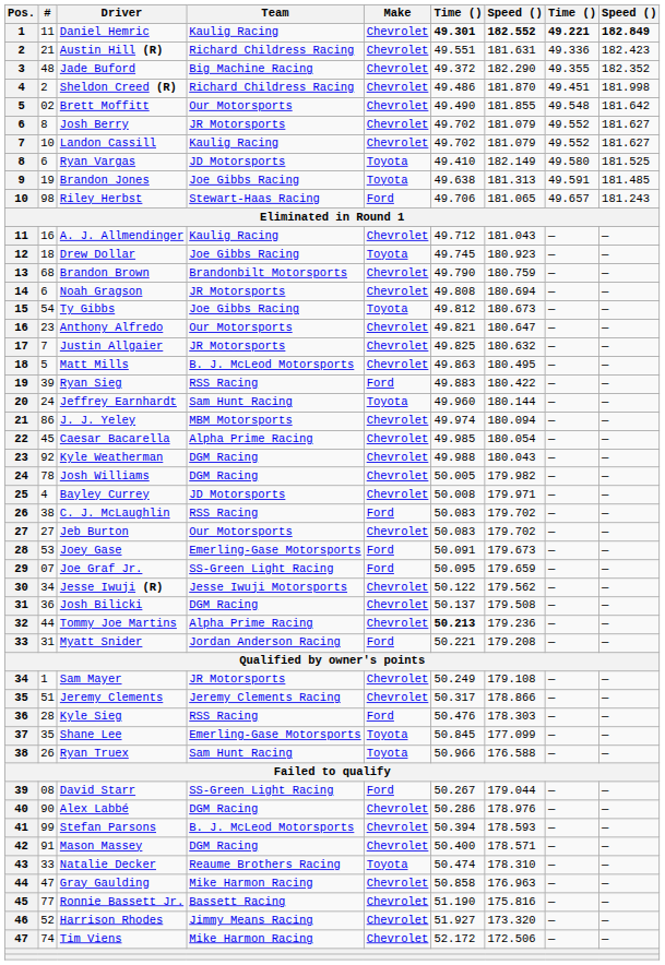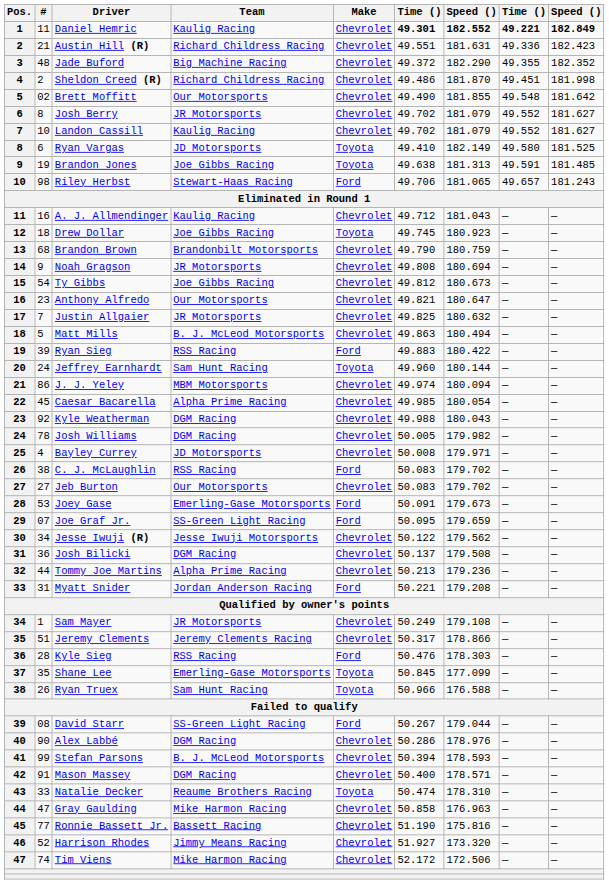 <table class="wikitable" style="font-size:95%">
 <tr>
 <th>Pos.</th>
 <th>#</th>
 <th>Driver</th>
 <th>Team</th>
 <th>Make</th>
 <th>Time ()</th>
 <th>Speed ()</th>
 <th>Time ()</th>
 <th>Speed ()</th>
 </tr>
 <tr>
 <th>1</th>
 <td>11</td>
 <td><a href='#'>Daniel Hemric</a></td>
 <td><a href='#'>Kaulig Racing</a></td>
 <td><a href='#'>Chevrolet</a></td>
 <td><strong>49.301</strong></td>
 <td><strong>182.552</strong></td>
 <td><strong>49.221</strong></td>
 <td><strong>182.849</strong></td>
 </tr>
 <tr>
 <th>2</th>
 <td>21</td>
 <td><a href='#'>Austin Hill</a> <strong>(R)</strong></td>
 <td><a href='#'>Richard Childress Racing</a></td>
 <td><a href='#'>Chevrolet</a></td>
 <td>49.551</td>
 <td>181.631</td>
 <td>49.336</td>
 <td>182.423</td>
 </tr>
 <tr>
 <th>3</th>
 <td>48</td>
 <td><a href='#'>Jade Buford</a></td>
 <td><a href='#'>Big Machine Racing</a></td>
 <td><a href='#'>Chevrolet</a></td>
 <td>49.372</td>
 <td>182.290</td>
 <td>49.355</td>
 <td>182.352</td>
 </tr>
 <tr>
 <th>4</th>
 <td>2</td>
 <td><a href='#'>Sheldon Creed</a> <strong>(R)</strong></td>
 <td><a href='#'>Richard Childress Racing</a></td>
 <td><a href='#'>Chevrolet</a></td>
 <td>49.486</td>
 <td>181.870</td>
 <td>49.451</td>
 <td>181.998</td>
 </tr>
 <tr>
 <th>5</th>
 <td>02</td>
 <td><a href='#'>Brett Moffitt</a></td>
 <td><a href='#'>Our Motorsports</a></td>
 <td><a href='#'>Chevrolet</a></td>
 <td>49.490</td>
 <td>181.855</td>
 <td>49.548</td>
 <td>181.642</td>
 </tr>
 <tr>
 <th>6</th>
 <td>8</td>
 <td><a href='#'>Josh Berry</a></td>
 <td><a href='#'>JR Motorsports</a></td>
 <td><a href='#'>Chevrolet</a></td>
 <td>49.702</td>
 <td>181.079</td>
 <td>49.552</td>
 <td>181.627</td>
 </tr>
 <tr>
 <th>7</th>
 <td>10</td>
 <td><a href='#'>Landon Cassill</a></td>
 <td><a href='#'>Kaulig Racing</a></td>
 <td><a href='#'>Chevrolet</a></td>
 <td>49.702</td>
 <td>181.079</td>
 <td>49.552</td>
 <td>181.627</td>
 </tr>
 <tr>
 <th>8</th>
 <td>6</td>
 <td><a href='#'>Ryan Vargas</a></td>
 <td><a href='#'>JD Motorsports</a></td>
 <td><a href='#'>Toyota</a></td>
 <td>49.410</td>
 <td>182.149</td>
 <td>49.580</td>
 <td>181.525</td>
 </tr>
 <tr>
 <th>9</th>
 <td>19</td>
 <td><a href='#'>Brandon Jones</a></td>
 <td><a href='#'>Joe Gibbs Racing</a></td>
 <td><a href='#'>Toyota</a></td>
 <td>49.638</td>
 <td>181.313</td>
 <td>49.591</td>
 <td>181.485</td>
 </tr>
 <tr>
 <th>10</th>
 <td>98</td>
 <td><a href='#'>Riley Herbst</a></td>
 <td><a href='#'>Stewart-Haas Racing</a></td>
 <td><a href='#'>Ford</a></td>
 <td>49.706</td>
 <td>181.065</td>
 <td>49.657</td>
 <td>181.243</td>
 </tr>
 <tr>
 <th colspan="9">Eliminated in Round 1</th>
 </tr>
 <tr>
 <th>11</th>
 <td>16</td>
 <td><a href='#'>A. J. Allmendinger</a></td>
 <td><a href='#'>Kaulig Racing</a></td>
 <td><a href='#'>Chevrolet</a></td>
 <td>49.712</td>
 <td>181.043</td>
 <td>—</td>
 <td>—</td>
 </tr>
 <tr>
 <th>12</th>
 <td>18</td>
 <td><a href='#'>Drew Dollar</a></td>
 <td><a href='#'>Joe Gibbs Racing</a></td>
 <td><a href='#'>Toyota</a></td>
 <td>49.745</td>
 <td>180.923</td>
 <td>—</td>
 <td>—</td>
 </tr>
 <tr>
 <th>13</th>
 <td>68</td>
 <td><a href='#'>Brandon Brown</a></td>
 <td><a href='#'>Brandonbilt Motorsports</a></td>
 <td><a href='#'>Chevrolet</a></td>
 <td>49.790</td>
 <td>180.759</td>
 <td>—</td>
 <td>—</td>
 </tr>
 <tr>
 <th>14</th>
-<td>6</td>
+<td>9</td>
 <td><a href='#'>Noah Gragson</a></td>
 <td><a href='#'>JR Motorsports</a></td>
 <td><a href='#'>Chevrolet</a></td>
 <td>49.808</td>
 <td>180.694</td>
 <td>—</td>
 <td>—</td>
 </tr>
 <tr>
 <th>15</th>
 <td>54</td>
 <td><a href='#'>Ty Gibbs</a></td>
 <td><a href='#'>Joe Gibbs Racing</a></td>
-<td><a href='#'>Toyota</a></td>
+<td><a href='#'>Chevrolet</a></td>
 <td>49.812</td>
 <td>180.673</td>
 <td>—</td>
 <td>—</td>
 </tr>
 <tr>
 <th>16</th>
 <td>23</td>
 <td><a href='#'>Anthony Alfredo</a></td>
 <td><a href='#'>Our Motorsports</a></td>
 <td><a href='#'>Chevrolet</a></td>
 <td>49.821</td>
 <td>180.647</td>
 <td>—</td>
 <td>—</td>
 </tr>
 <tr>
 <th>17</th>
 <td>7</td>
 <td><a href='#'>Justin Allgaier</a></td>
 <td><a href='#'>JR Motorsports</a></td>
 <td><a href='#'>Chevrolet</a></td>
 <td>49.825</td>
 <td>180.632</td>
 <td>—</td>
 <td>—</td>
 </tr>
 <tr>
 <th>18</th>
 <td>5</td>
 <td><a href='#'>Matt Mills</a></td>
 <td><a href='#'>B. J. McLeod Motorsports</a></td>
 <td><a href='#'>Chevrolet</a></td>
 <td>49.863</td>
-<td>180.495</td>
+<td>180.494</td>
 <td>—</td>
 <td>—</td>
 </tr>
 <tr>
 <th>19</th>
 <td>39</td>
 <td><a href='#'>Ryan Sieg</a></td>
 <td><a href='#'>RSS Racing</a></td>
 <td><a href='#'>Ford</a></td>
 <td>49.883</td>
 <td>180.422</td>
 <td>—</td>
 <td>—</td>
 </tr>
 <tr>
 <th>20</th>
 <td>24</td>
 <td><a href='#'>Jeffrey Earnhardt</a></td>
 <td><a href='#'>Sam Hunt Racing</a></td>
 <td><a href='#'>Toyota</a></td>
 <td>49.960</td>
 <td>180.144</td>
 <td>—</td>
 <td>—</td>
 </tr>
 <tr>
 <th>21</th>
 <td>86</td>
 <td><a href='#'>J. J. Yeley</a></td>
 <td><a href='#'>MBM Motorsports</a></td>
 <td><a href='#'>Chevrolet</a></td>
 <td>49.974</td>
 <td>180.094</td>
 <td>—</td>
 <td>—</td>
 </tr>
 <tr>
 <th>22</th>
 <td>45</td>
 <td><a href='#'>Caesar Bacarella</a></td>
 <td><a href='#'>Alpha Prime Racing</a></td>
 <td><a href='#'>Chevrolet</a></td>
 <td>49.985</td>
 <td>180.054</td>
 <td>—</td>
 <td>—</td>
 </tr>
 <tr>
 <th>23</th>
 <td>92</td>
 <td><a href='#'>Kyle Weatherman</a></td>
 <td><a href='#'>DGM Racing</a></td>
 <td><a href='#'>Chevrolet</a></td>
 <td>49.988</td>
 <td>180.043</td>
 <td>—</td>
 <td>—</td>
 </tr>
 <tr>
 <th>24</th>
 <td>78</td>
 <td><a href='#'>Josh Williams</a></td>
 <td><a href='#'>DGM Racing</a></td>
 <td><a href='#'>Chevrolet</a></td>
 <td>50.005</td>
 <td>179.982</td>
 <td>—</td>
 <td>—</td>
 </tr>
 <tr>
 <th>25</th>
 <td>4</td>
 <td><a href='#'>Bayley Currey</a></td>
 <td><a href='#'>JD Motorsports</a></td>
 <td><a href='#'>Chevrolet</a></td>
 <td>50.008</td>
 <td>179.971</td>
 <td>—</td>
 <td>—</td>
 </tr>
 <tr>
 <th>26</th>
 <td>38</td>
 <td><a href='#'>C. J. McLaughlin</a></td>
 <td><a href='#'>RSS Racing</a></td>
 <td><a href='#'>Ford</a></td>
 <td>50.083</td>
 <td>179.702</td>
 <td>—</td>
 <td>—</td>
 </tr>
 <tr>
 <th>27</th>
 <td>27</td>
 <td><a href='#'>Jeb Burton</a></td>
 <td><a href='#'>Our Motorsports</a></td>
 <td><a href='#'>Chevrolet</a></td>
 <td>50.083</td>
 <td>179.702</td>
 <td>—</td>
 <td>—</td>
 </tr>
 <tr>
 <th>28</th>
 <td>53</td>
 <td><a href='#'>Joey Gase</a></td>
 <td><a href='#'>Emerling-Gase Motorsports</a></td>
 <td><a href='#'>Ford</a></td>
 <td>50.091</td>
 <td>179.673</td>
 <td>—</td>
 <td>—</td>
 </tr>
 <tr>
 <th>29</th>
 <td>07</td>
 <td><a href='#'>Joe Graf Jr.</a></td>
 <td><a href='#'>SS-Green Light Racing</a></td>
 <td><a href='#'>Ford</a></td>
 <td>50.095</td>
 <td>179.659</td>
 <td>—</td>
 <td>—</td>
 </tr>
 <tr>
 <th>30</th>
 <td>34</td>
 <td><a href='#'>Jesse Iwuji</a> <strong>(R)</strong></td>
 <td><a href='#'>Jesse Iwuji Motorsports</a></td>
 <td><a href='#'>Chevrolet</a></td>
 <td>50.122</td>
 <td>179.562</td>
 <td>—</td>
 <td>—</td>
 </tr>
 <tr>
 <th>31</th>
 <td>36</td>
 <td><a href='#'>Josh Bilicki</a></td>
 <td><a href='#'>DGM Racing</a></td>
 <td><a href='#'>Chevrolet</a></td>
 <td>50.137</td>
 <td>179.508</td>
 <td>—</td>
 <td>—</td>
 </tr>
 <tr>
 <th>32</th>
 <td>44</td>
 <td><a href='#'>Tommy Joe Martins</a></td>
 <td><a href='#'>Alpha Prime Racing</a></td>
 <td><a href='#'>Chevrolet</a></td>
-<td><strong>50.213</strong></td>
+<td>50.213</td>
 <td>179.236</td>
 <td>—</td>
 <td>—</td>
 </tr>
 <tr>
 <th>33</th>
 <td>31</td>
 <td><a href='#'>Myatt Snider</a></td>
 <td><a href='#'>Jordan Anderson Racing</a></td>
 <td><a href='#'>Ford</a></td>
 <td>50.221</td>
 <td>179.208</td>
 <td>—</td>
 <td>—</td>
 </tr>
 <tr>
 <th colspan="9">Qualified by owner's points</th>
 </tr>
 <tr>
 <th>34</th>
 <td>1</td>
 <td><a href='#'>Sam Mayer</a></td>
 <td><a href='#'>JR Motorsports</a></td>
 <td><a href='#'>Chevrolet</a></td>
 <td>50.249</td>
 <td>179.108</td>
 <td>—</td>
 <td>—</td>
 </tr>
 <tr>
 <th>35</th>
 <td>51</td>
 <td><a href='#'>Jeremy Clements</a></td>
 <td><a href='#'>Jeremy Clements Racing</a></td>
 <td><a href='#'>Chevrolet</a></td>
 <td>50.317</td>
 <td>178.866</td>
 <td>—</td>
 <td>—</td>
 </tr>
 <tr>
 <th>36</th>
 <td>28</td>
 <td><a href='#'>Kyle Sieg</a></td>
 <td><a href='#'>RSS Racing</a></td>
 <td><a href='#'>Ford</a></td>
 <td>50.476</td>
 <td>178.303</td>
 <td>—</td>
 <td>—</td>
 </tr>
 <tr>
 <th>37</th>
 <td>35</td>
 <td><a href='#'>Shane Lee</a></td>
 <td><a href='#'>Emerling-Gase Motorsports</a></td>
 <td><a href='#'>Toyota</a></td>
 <td>50.845</td>
 <td>177.099</td>
 <td>—</td>
 <td>—</td>
 </tr>
 <tr>
 <th>38</th>
 <td>26</td>
 <td><a href='#'>Ryan Truex</a></td>
 <td><a href='#'>Sam Hunt Racing</a></td>
 <td><a href='#'>Toyota</a></td>
 <td>50.966</td>
 <td>176.588</td>
 <td>—</td>
 <td>—</td>
 </tr>
 <tr>
 <th colspan="9">Failed to qualify</th>
 </tr>
 <tr>
 <th>39</th>
 <td>08</td>
 <td><a href='#'>David Starr</a></td>
 <td><a href='#'>SS-Green Light Racing</a></td>
 <td><a href='#'>Ford</a></td>
 <td>50.267</td>
 <td>179.044</td>
 <td>—</td>
 <td>—</td>
 </tr>
 <tr>
 <th>40</th>
 <td>90</td>
 <td><a href='#'>Alex Labbé</a></td>
 <td><a href='#'>DGM Racing</a></td>
 <td><a href='#'>Chevrolet</a></td>
 <td>50.286</td>
 <td>178.976</td>
 <td>—</td>
 <td>—</td>
 </tr>
 <tr>
 <th>41</th>
 <td>99</td>
 <td><a href='#'>Stefan Parsons</a></td>
 <td><a href='#'>B. J. McLeod Motorsports</a></td>
 <td><a href='#'>Chevrolet</a></td>
 <td>50.394</td>
 <td>178.593</td>
 <td>—</td>
 <td>—</td>
 </tr>
 <tr>
 <th>42</th>
 <td>91</td>
 <td><a href='#'>Mason Massey</a></td>
 <td><a href='#'>DGM Racing</a></td>
 <td><a href='#'>Chevrolet</a></td>
 <td>50.400</td>
 <td>178.571</td>
 <td>—</td>
 <td>—</td>
 </tr>
 <tr>
 <th>43</th>
 <td>33</td>
 <td><a href='#'>Natalie Decker</a></td>
 <td><a href='#'>Reaume Brothers Racing</a></td>
 <td><a href='#'>Toyota</a></td>
 <td>50.474</td>
 <td>178.310</td>
 <td>—</td>
 <td>—</td>
 </tr>
 <tr>
 <th>44</th>
 <td>47</td>
 <td><a href='#'>Gray Gaulding</a></td>
 <td><a href='#'>Mike Harmon Racing</a></td>
 <td><a href='#'>Chevrolet</a></td>
 <td>50.858</td>
 <td>176.963</td>
 <td>—</td>
 <td>—</td>
 </tr>
 <tr>
 <th>45</th>
 <td>77</td>
 <td><a href='#'>Ronnie Bassett Jr.</a></td>
 <td><a href='#'>Bassett Racing</a></td>
 <td><a href='#'>Chevrolet</a></td>
 <td>51.190</td>
 <td>175.816</td>
 <td>—</td>
 <td>—</td>
 </tr>
 <tr>
 <th>46</th>
 <td>52</td>
 <td><a href='#'>Harrison Rhodes</a></td>
 <td><a href='#'>Jimmy Means Racing</a></td>
 <td><a href='#'>Chevrolet</a></td>
 <td>51.927</td>
 <td>173.320</td>
 <td>—</td>
 <td>—</td>
 </tr>
 <tr>
 <th>47</th>
 <td>74</td>
 <td><a href='#'>Tim Viens</a></td>
 <td><a href='#'>Mike Harmon Racing</a></td>
 <td><a href='#'>Chevrolet</a></td>
 <td>52.172</td>
 <td>172.506</td>
 <td>—</td>
 <td>—</td>
 </tr>
 <tr>
 <th colspan="9"></th>
 </tr>
 <tr>
 <th colspan="9"></th>
 </tr>
 </table>
